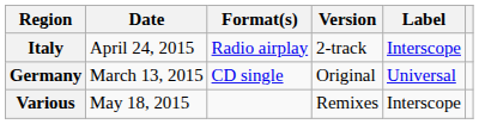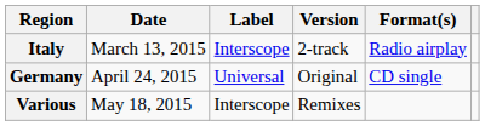 <table class="wikitable plainrowheaders">
 <tr>
 <th scope="col">Region</th>
 <th scope="col">Date</th>
+<th scope="col">Label</th>
+<th scope="col">Version</th>
 <th scope="col">Format(s)</th>
-<th scope="col">Version</th>
-<th scope="col">Label</th>
 <th scope="col"></th>
 </tr>
 <tr>
 <th scope="row">Italy</th>
-<td>April 24, 2015</td>
+<td>March 13, 2015</td>
+<td><a href='#'>Interscope</a></td>
+<td>2-track</td>
 <td><a href='#'>Radio airplay</a></td>
-<td>2-track</td>
-<td><a href='#'>Interscope</a></td>
 <td style="text-align:center;"></td>
 </tr>
 <tr>
 <th scope="row">Germany</th>
-<td>March 13, 2015</td>
+<td>April 24, 2015</td>
+<td><a href='#'>Universal</a></td>
+<td>Original</td>
 <td><a href='#'>CD single</a></td>
-<td>Original</td>
-<td><a href='#'>Universal</a></td>
 <td style="text-align:center;"></td>
 </tr>
 <tr>
 <th scope="row">Various</th>
 <td>May 18, 2015</td>
+<td>Interscope</td>
+<td>Remixes</td>
 <td></td>
-<td>Remixes</td>
-<td>Interscope</td>
 <td style="text-align:center;"></td>
 </tr>
 </table>
